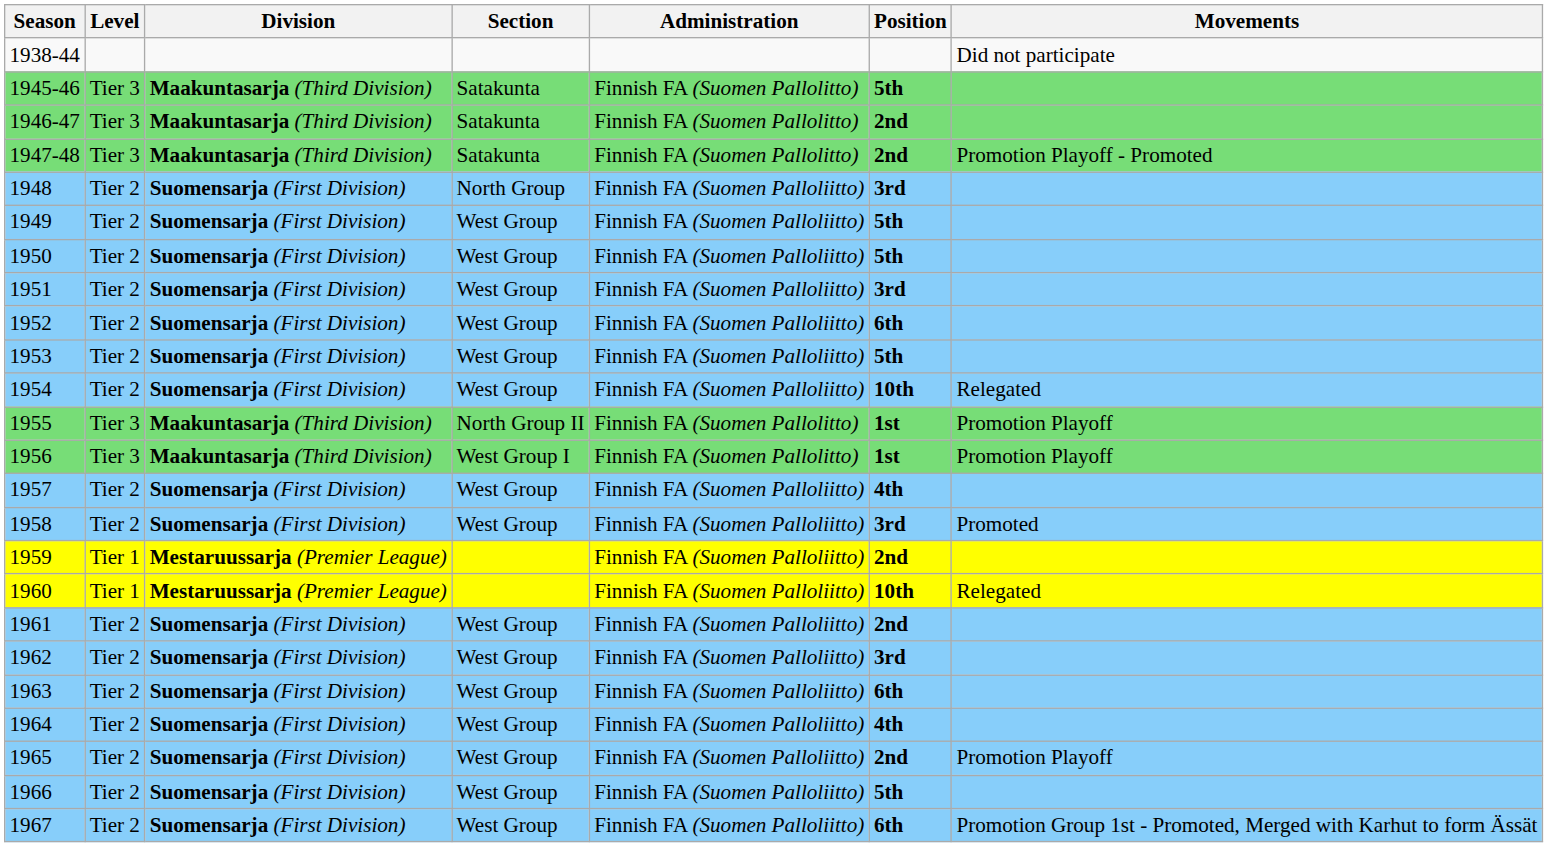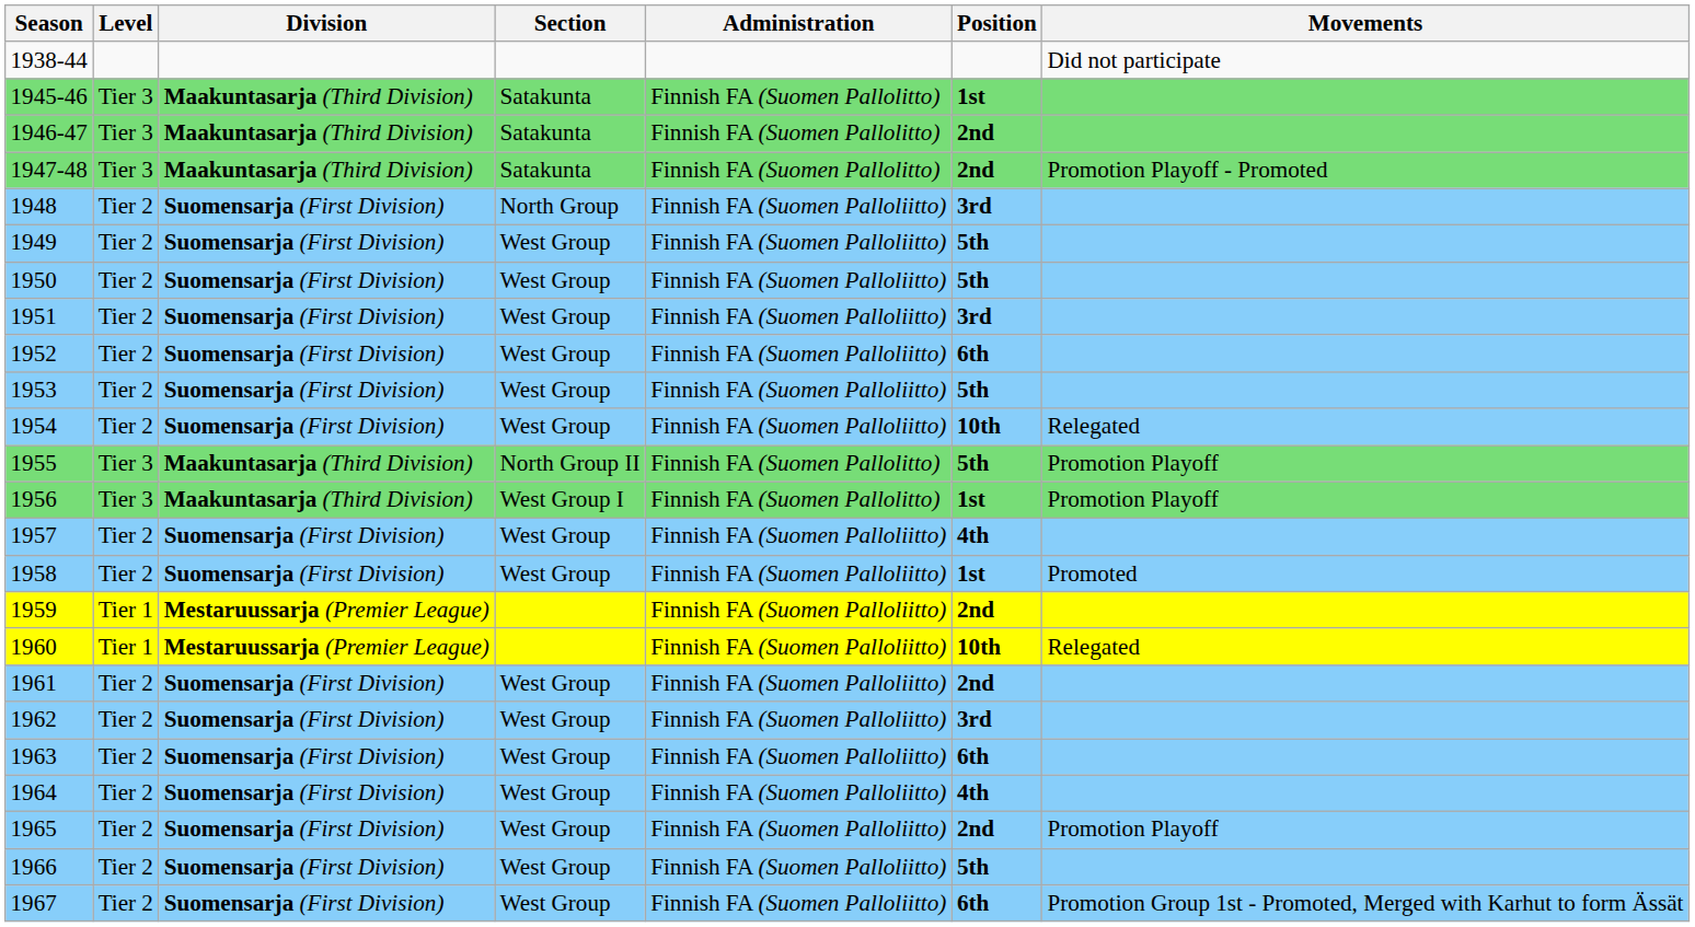 <table class="wikitable mw-collapsible mw-collapsed">
 <tr style="background:#f0f6fa;">
 <th><strong>Season</strong></th>
 <th><strong>Level</strong></th>
 <th><strong>Division</strong></th>
 <th><strong>Section</strong></th>
 <th><strong>Administration</strong></th>
 <th><strong>Position</strong></th>
 <th><strong>Movements</strong></th>
 </tr>
 <tr>
 <td style="background:;">1938-44</td>
 <td style="background:;"></td>
 <td style="background:;"></td>
 <td style="background:;"></td>
 <td style="background:;"></td>
 <td style="background:;"></td>
 <td style="background:;">Did not participate</td>
 </tr>
 <tr>
 <td style="background:#77DD77;">1945-46</td>
 <td style="background:#77DD77;">Tier 3</td>
 <td style="background:#77DD77;"><strong>Maakuntasarja</strong> <em>(Third Division)</em></td>
 <td style="background:#77DD77;">Satakunta</td>
 <td style="background:#77DD77;">Finnish FA <em>(Suomen Pallolitto)</em></td>
-<td style="background:#77DD77;"><strong>5th</strong></td>
+<td style="background:#77DD77;"><strong>1st</strong></td>
 <td style="background:#77DD77;"></td>
 </tr>
 <tr>
 <td style="background:#77DD77;">1946-47</td>
 <td style="background:#77DD77;">Tier 3</td>
 <td style="background:#77DD77;"><strong>Maakuntasarja</strong> <em>(Third Division)</em></td>
 <td style="background:#77DD77;">Satakunta</td>
 <td style="background:#77DD77;">Finnish FA <em>(Suomen Pallolitto)</em></td>
 <td style="background:#77DD77;"><strong>2nd</strong></td>
 <td style="background:#77DD77;"></td>
 </tr>
 <tr>
 <td style="background:#77DD77;">1947-48</td>
 <td style="background:#77DD77;">Tier 3</td>
 <td style="background:#77DD77;"><strong>Maakuntasarja</strong> <em>(Third Division)</em></td>
 <td style="background:#77DD77;">Satakunta</td>
 <td style="background:#77DD77;">Finnish FA <em>(Suomen Pallolitto)</em></td>
 <td style="background:#77DD77;"><strong>2nd</strong></td>
 <td style="background:#77DD77;">Promotion Playoff - Promoted</td>
 </tr>
 <tr>
 <td style="background:#87CEFA;">1948</td>
 <td style="background:#87CEFA;">Tier 2</td>
 <td style="background:#87CEFA;"><strong>Suomensarja</strong> <em>(First Division)</em></td>
 <td style="background:#87CEFA;">North Group</td>
 <td style="background:#87CEFA;">Finnish FA <em>(Suomen Palloliitto)</em></td>
 <td style="background:#87CEFA;"><strong>3rd</strong></td>
 <td style="background:#87CEFA;"></td>
 </tr>
 <tr>
 <td style="background:#87CEFA;">1949</td>
 <td style="background:#87CEFA;">Tier 2</td>
 <td style="background:#87CEFA;"><strong>Suomensarja</strong> <em>(First Division)</em></td>
 <td style="background:#87CEFA;">West Group</td>
 <td style="background:#87CEFA;">Finnish FA <em>(Suomen Palloliitto)</em></td>
 <td style="background:#87CEFA;"><strong>5th</strong></td>
 <td style="background:#87CEFA;"></td>
 </tr>
 <tr>
 <td style="background:#87CEFA;">1950</td>
 <td style="background:#87CEFA;">Tier 2</td>
 <td style="background:#87CEFA;"><strong>Suomensarja</strong> <em>(First Division)</em></td>
 <td style="background:#87CEFA;">West Group</td>
 <td style="background:#87CEFA;">Finnish FA <em>(Suomen Palloliitto)</em></td>
 <td style="background:#87CEFA;"><strong>5th</strong></td>
 <td style="background:#87CEFA;"></td>
 </tr>
 <tr>
 <td style="background:#87CEFA;">1951</td>
 <td style="background:#87CEFA;">Tier 2</td>
 <td style="background:#87CEFA;"><strong>Suomensarja</strong> <em>(First Division)</em></td>
 <td style="background:#87CEFA;">West Group</td>
 <td style="background:#87CEFA;">Finnish FA <em>(Suomen Palloliitto)</em></td>
 <td style="background:#87CEFA;"><strong>3rd</strong></td>
 <td style="background:#87CEFA;"></td>
 </tr>
 <tr>
 <td style="background:#87CEFA;">1952</td>
 <td style="background:#87CEFA;">Tier 2</td>
 <td style="background:#87CEFA;"><strong>Suomensarja</strong> <em>(First Division)</em></td>
 <td style="background:#87CEFA;">West Group</td>
 <td style="background:#87CEFA;">Finnish FA <em>(Suomen Palloliitto)</em></td>
 <td style="background:#87CEFA;"><strong>6th</strong></td>
 <td style="background:#87CEFA;"></td>
 </tr>
 <tr>
 <td style="background:#87CEFA;">1953</td>
 <td style="background:#87CEFA;">Tier 2</td>
 <td style="background:#87CEFA;"><strong>Suomensarja</strong> <em>(First Division)</em></td>
 <td style="background:#87CEFA;">West Group</td>
 <td style="background:#87CEFA;">Finnish FA <em>(Suomen Palloliitto)</em></td>
 <td style="background:#87CEFA;"><strong>5th</strong></td>
 <td style="background:#87CEFA;"></td>
 </tr>
 <tr>
 <td style="background:#87CEFA;">1954</td>
 <td style="background:#87CEFA;">Tier 2</td>
 <td style="background:#87CEFA;"><strong>Suomensarja</strong> <em>(First Division)</em></td>
 <td style="background:#87CEFA;">West Group</td>
 <td style="background:#87CEFA;">Finnish FA <em>(Suomen Palloliitto)</em></td>
 <td style="background:#87CEFA;"><strong>10th</strong></td>
 <td style="background:#87CEFA;">Relegated</td>
 </tr>
 <tr>
 <td style="background:#77DD77;">1955</td>
 <td style="background:#77DD77;">Tier 3</td>
 <td style="background:#77DD77;"><strong>Maakuntasarja</strong> <em>(Third Division)</em></td>
 <td style="background:#77DD77;">North Group II</td>
 <td style="background:#77DD77;">Finnish FA <em>(Suomen Pallolitto)</em></td>
-<td style="background:#77DD77;"><strong>1st</strong></td>
+<td style="background:#77DD77;"><strong>5th</strong></td>
 <td style="background:#77DD77;">Promotion Playoff</td>
 </tr>
 <tr>
 <td style="background:#77DD77;">1956</td>
 <td style="background:#77DD77;">Tier 3</td>
 <td style="background:#77DD77;"><strong>Maakuntasarja</strong> <em>(Third Division)</em></td>
 <td style="background:#77DD77;">West Group I</td>
 <td style="background:#77DD77;">Finnish FA <em>(Suomen Pallolitto)</em></td>
 <td style="background:#77DD77;"><strong>1st</strong></td>
 <td style="background:#77DD77;">Promotion Playoff</td>
 </tr>
 <tr>
 <td style="background:#87CEFA;">1957</td>
 <td style="background:#87CEFA;">Tier 2</td>
 <td style="background:#87CEFA;"><strong>Suomensarja</strong> <em>(First Division)</em></td>
 <td style="background:#87CEFA;">West Group</td>
 <td style="background:#87CEFA;">Finnish FA <em>(Suomen Palloliitto)</em></td>
 <td style="background:#87CEFA;"><strong>4th</strong></td>
 <td style="background:#87CEFA;"></td>
 </tr>
 <tr>
 <td style="background:#87CEFA;">1958</td>
 <td style="background:#87CEFA;">Tier 2</td>
 <td style="background:#87CEFA;"><strong>Suomensarja</strong> <em>(First Division)</em></td>
 <td style="background:#87CEFA;">West Group</td>
 <td style="background:#87CEFA;">Finnish FA <em>(Suomen Palloliitto)</em></td>
-<td style="background:#87CEFA;"><strong>3rd</strong></td>
+<td style="background:#87CEFA;"><strong>1st</strong></td>
 <td style="background:#87CEFA;">Promoted</td>
 </tr>
 <tr>
 <td style="background:#FFFF00;">1959</td>
 <td style="background:#FFFF00;">Tier 1</td>
 <td style="background:#FFFF00;"><strong>Mestaruussarja</strong> <em>(Premier League)</em></td>
 <td style="background:#FFFF00;"></td>
 <td style="background:#FFFF00;">Finnish FA <em>(Suomen Palloliitto)</em></td>
 <td style="background:#FFFF00;"><strong>2nd</strong></td>
 <td style="background:#FFFF00;"></td>
 </tr>
 <tr>
 <td style="background:#FFFF00;">1960</td>
 <td style="background:#FFFF00;">Tier 1</td>
 <td style="background:#FFFF00;"><strong>Mestaruussarja</strong> <em>(Premier League)</em></td>
 <td style="background:#FFFF00;"></td>
 <td style="background:#FFFF00;">Finnish FA <em>(Suomen Palloliitto)</em></td>
 <td style="background:#FFFF00;"><strong>10th</strong></td>
 <td style="background:#FFFF00;">Relegated</td>
 </tr>
 <tr>
 <td style="background:#87CEFA;">1961</td>
 <td style="background:#87CEFA;">Tier 2</td>
 <td style="background:#87CEFA;"><strong>Suomensarja</strong> <em>(First Division)</em></td>
 <td style="background:#87CEFA;">West Group</td>
 <td style="background:#87CEFA;">Finnish FA <em>(Suomen Palloliitto)</em></td>
 <td style="background:#87CEFA;"><strong>2nd</strong></td>
 <td style="background:#87CEFA;"></td>
 </tr>
 <tr>
 <td style="background:#87CEFA;">1962</td>
 <td style="background:#87CEFA;">Tier 2</td>
 <td style="background:#87CEFA;"><strong>Suomensarja</strong> <em>(First Division)</em></td>
 <td style="background:#87CEFA;">West Group</td>
 <td style="background:#87CEFA;">Finnish FA <em>(Suomen Palloliitto)</em></td>
 <td style="background:#87CEFA;"><strong>3rd</strong></td>
 <td style="background:#87CEFA;"></td>
 </tr>
 <tr>
 <td style="background:#87CEFA;">1963</td>
 <td style="background:#87CEFA;">Tier 2</td>
 <td style="background:#87CEFA;"><strong>Suomensarja</strong> <em>(First Division)</em></td>
 <td style="background:#87CEFA;">West Group</td>
 <td style="background:#87CEFA;">Finnish FA <em>(Suomen Palloliitto)</em></td>
 <td style="background:#87CEFA;"><strong>6th</strong></td>
 <td style="background:#87CEFA;"></td>
 </tr>
 <tr>
 <td style="background:#87CEFA;">1964</td>
 <td style="background:#87CEFA;">Tier 2</td>
 <td style="background:#87CEFA;"><strong>Suomensarja</strong> <em>(First Division)</em></td>
 <td style="background:#87CEFA;">West Group</td>
 <td style="background:#87CEFA;">Finnish FA <em>(Suomen Palloliitto)</em></td>
 <td style="background:#87CEFA;"><strong>4th</strong></td>
 <td style="background:#87CEFA;"></td>
 </tr>
 <tr>
 <td style="background:#87CEFA;">1965</td>
 <td style="background:#87CEFA;">Tier 2</td>
 <td style="background:#87CEFA;"><strong>Suomensarja</strong> <em>(First Division)</em></td>
 <td style="background:#87CEFA;">West Group</td>
 <td style="background:#87CEFA;">Finnish FA <em>(Suomen Palloliitto)</em></td>
 <td style="background:#87CEFA;"><strong>2nd</strong></td>
 <td style="background:#87CEFA;">Promotion Playoff</td>
 </tr>
 <tr>
 <td style="background:#87CEFA;">1966</td>
 <td style="background:#87CEFA;">Tier 2</td>
 <td style="background:#87CEFA;"><strong>Suomensarja</strong> <em>(First Division)</em></td>
 <td style="background:#87CEFA;">West Group</td>
 <td style="background:#87CEFA;">Finnish FA <em>(Suomen Palloliitto)</em></td>
 <td style="background:#87CEFA;"><strong>5th</strong></td>
 <td style="background:#87CEFA;"></td>
 </tr>
 <tr>
 <td style="background:#87CEFA;">1967</td>
 <td style="background:#87CEFA;">Tier 2</td>
 <td style="background:#87CEFA;"><strong>Suomensarja</strong> <em>(First Division)</em></td>
 <td style="background:#87CEFA;">West Group</td>
 <td style="background:#87CEFA;">Finnish FA <em>(Suomen Palloliitto)</em></td>
 <td style="background:#87CEFA;"><strong>6th</strong></td>
 <td style="background:#87CEFA;">Promotion Group 1st - Promoted, Merged with Karhut to form Ässät</td>
 </tr>
 </table>
